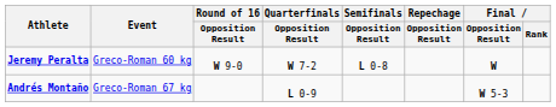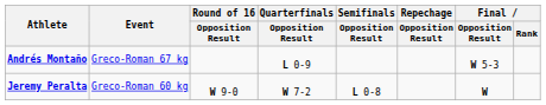 <table class=wikitable style=font-size:90%;text-align:center>
 <tr>
 <th rowspan=2>Athlete</th>
 <th rowspan=2>Event</th>
 <th>Round of 16</th>
 <th>Quarterfinals</th>
 <th>Semifinals</th>
 <th>Repechage</th>
 <th colspan=2>Final / </th>
 </tr>
 <tr style=font-size:95%>
 <th>Opposition<br>Result</th>
 <th>Opposition<br>Result</th>
 <th>Opposition<br>Result</th>
 <th>Opposition<br>Result</th>
 <th>Opposition<br>Result</th>
 <th>Rank</th>
 </tr>
 <tr align=center>
+<td align=left><strong><a href='#'>Andrés Montaño</a></strong></td>
+<td align=left><a href='#'>Greco-Roman 67 kg</a></td>
+<td></td>
+<td><br><strong>L</strong> 0-9</td>
+<td></td>
+<td></td>
+<td><br><strong>W</strong> 5-3</td>
+<td></td>
+</tr>
+<tr align=center>
 <td align=left><strong><a href='#'>Jeremy Peralta</a></strong></td>
 <td align=left><a href='#'>Greco-Roman 60 kg</a></td>
 <td><br><strong>W</strong> 9-0</td>
 <td><br><strong>W</strong> 7-2</td>
 <td><br><strong>L</strong> 0-8</td>
 <td></td>
 <td><br><strong>W</strong> </td>
 <td></td>
 </tr>
-<tr align=center>
-<td align=left><strong><a href='#'>Andrés Montaño</a></strong></td>
-<td align=left><a href='#'>Greco-Roman 67 kg</a></td>
-<td></td>
-<td><br><strong>L</strong> 0-9</td>
-<td></td>
-<td></td>
-<td><br><strong>W</strong> 5-3</td>
-<td></td>
-</tr>
 </table>
